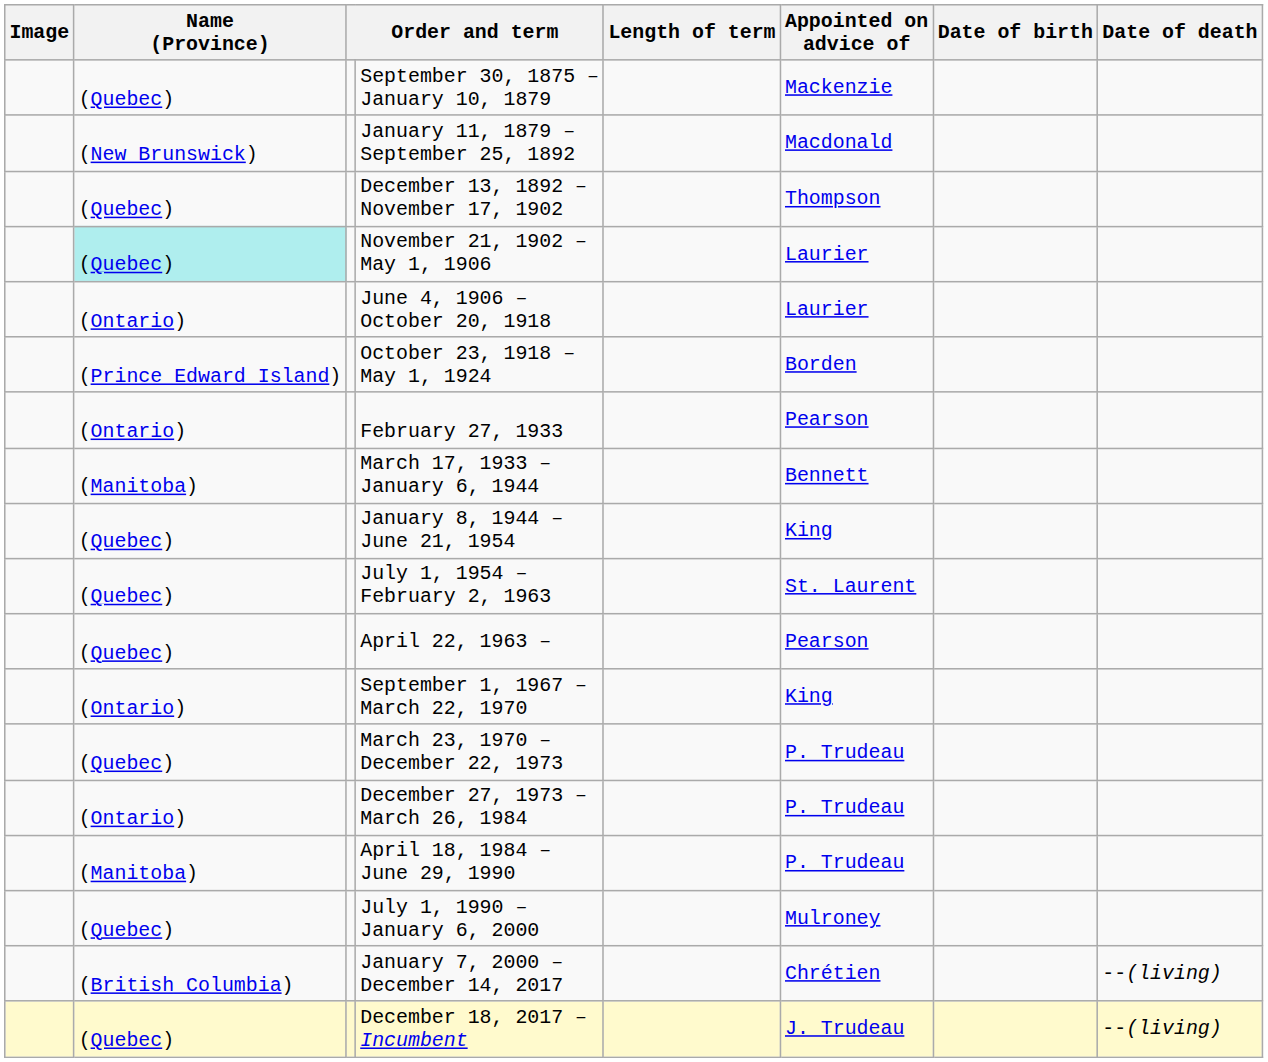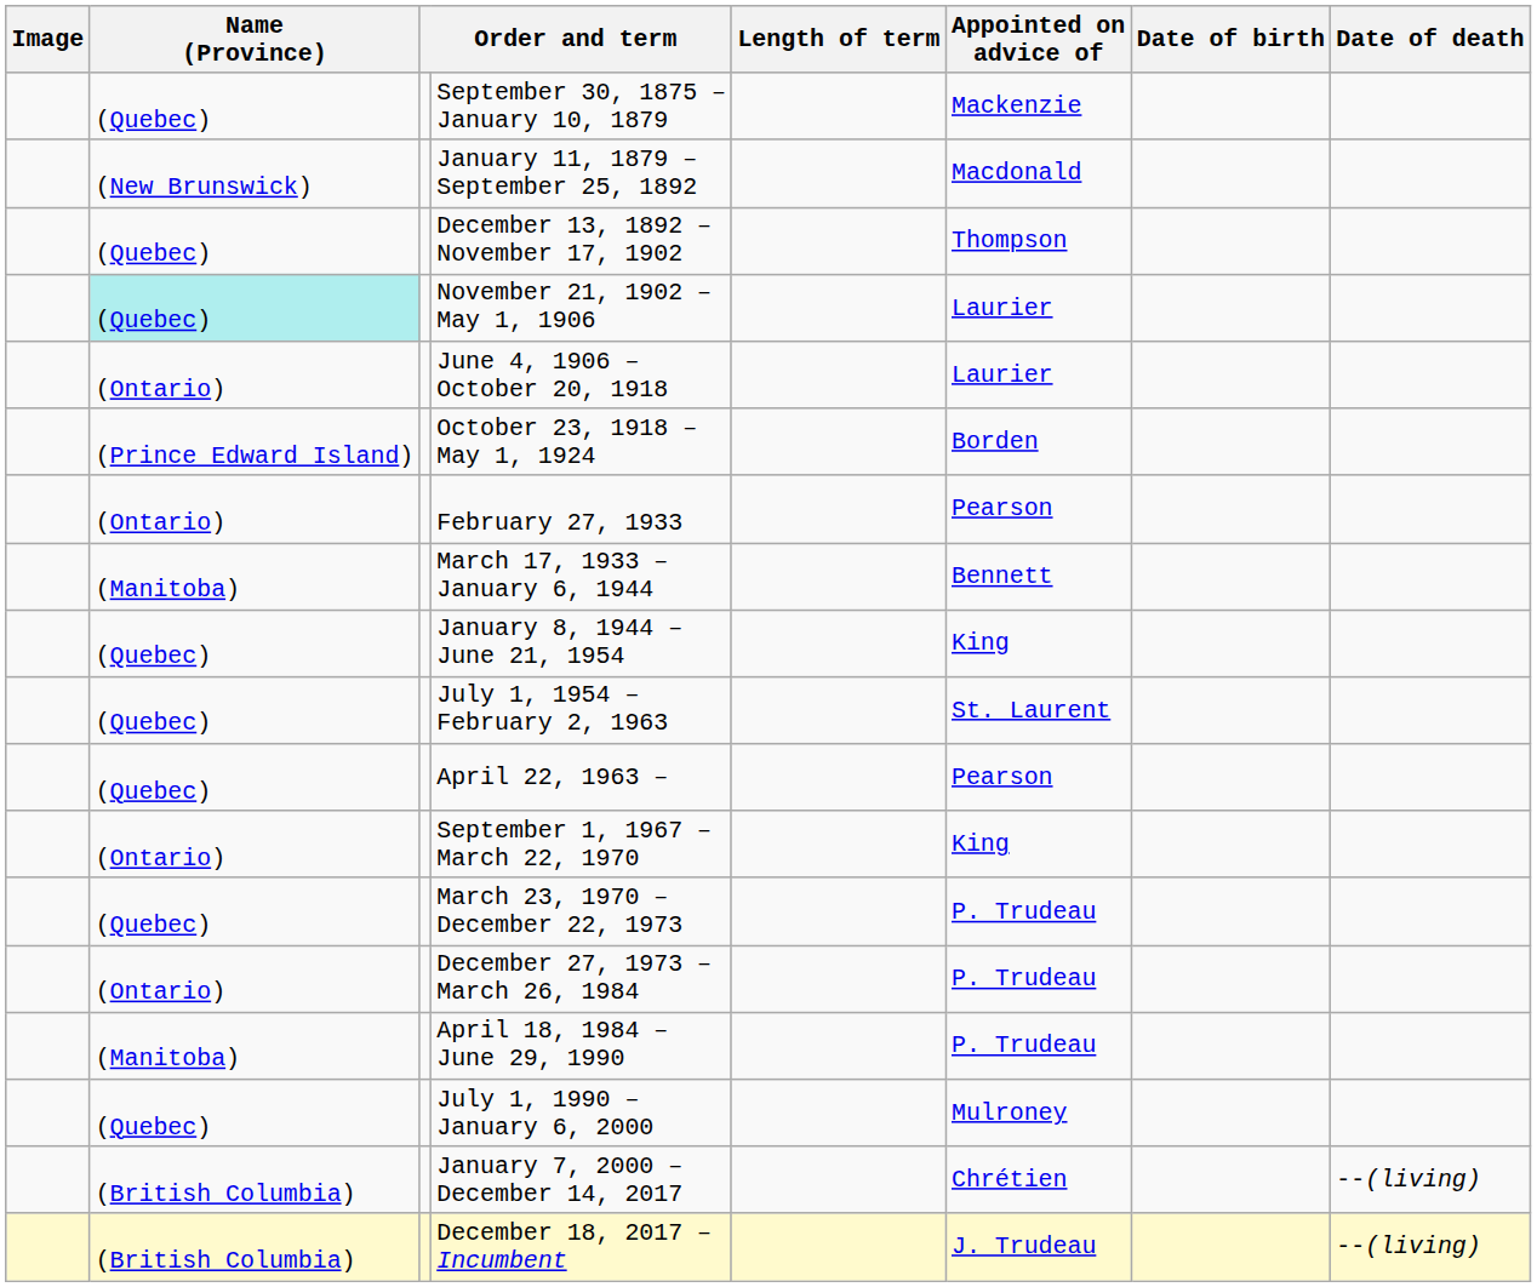 <table class="wikitable sortable">
 <tr>
 <th>Image</th>
 <th>Name<br>(Province)</th>
 <th colspan=2>Order and term</th>
 <th>Length of term</th>
 <th class="unsortable">Appointed on<br>advice of</th>
 <th>Date of birth</th>
 <th>Date of death</th>
 </tr>
 <tr>
 <td></td>
 <td><br>(<a href='#'>Quebec</a>)</td>
 <td></td>
 <td>September 30, 1875 –<br>January 10, 1879</td>
 <td></td>
 <td><a href='#'>Mackenzie</a></td>
 <td></td>
 <td></td>
 </tr>
 <tr>
 <td></td>
 <td><br>(<a href='#'>New Brunswick</a>)</td>
 <td></td>
 <td>January 11, 1879 –<br>September 25, 1892</td>
 <td></td>
 <td><a href='#'>Macdonald</a></td>
 <td></td>
 <td></td>
 </tr>
 <tr>
 <td></td>
 <td><br>(<a href='#'>Quebec</a>)</td>
 <td></td>
 <td>December 13, 1892 –<br>November 17, 1902</td>
 <td></td>
 <td><a href='#'>Thompson</a></td>
 <td></td>
 <td></td>
 </tr>
 <tr>
 <td></td>
 <td style="background: paleturquoise;"><br>(<a href='#'>Quebec</a>)</td>
 <td></td>
 <td>November 21, 1902 –<br>May 1, 1906</td>
 <td></td>
 <td><a href='#'>Laurier</a></td>
 <td></td>
 <td></td>
 </tr>
 <tr>
 <td></td>
 <td><br>(<a href='#'>Ontario</a>)</td>
 <td></td>
 <td>June 4, 1906 –<br>October 20, 1918</td>
 <td></td>
 <td><a href='#'>Laurier</a></td>
 <td></td>
 <td></td>
 </tr>
 <tr>
 <td></td>
 <td><br>(<a href='#'>Prince&nbsp;Edward&nbsp;Island</a>)</td>
 <td></td>
 <td>October 23, 1918 –<br>May 1, 1924</td>
 <td></td>
 <td><a href='#'>Borden</a></td>
 <td></td>
 <td></td>
 </tr>
 <tr>
 <td></td>
 <td><br>(<a href='#'>Ontario</a>)</td>
 <td></td>
 <td><br>February 27, 1933</td>
 <td></td>
 <td><a href='#'>Pearson</a></td>
 <td></td>
 <td></td>
 </tr>
 <tr>
 <td></td>
 <td><br>(<a href='#'>Manitoba</a>)</td>
 <td></td>
 <td>March 17, 1933 –<br>January 6, 1944</td>
 <td></td>
 <td><a href='#'>Bennett</a></td>
 <td></td>
 <td></td>
 </tr>
 <tr>
 <td></td>
 <td><br>(<a href='#'>Quebec</a>)</td>
 <td></td>
 <td>January 8, 1944 –<br>June 21, 1954</td>
 <td></td>
 <td><a href='#'>King</a></td>
 <td></td>
 <td></td>
 </tr>
 <tr>
 <td></td>
 <td><br>(<a href='#'>Quebec</a>)</td>
 <td></td>
 <td>July 1, 1954 –<br>February 2, 1963</td>
 <td></td>
 <td><a href='#'>St. Laurent</a></td>
 <td></td>
 <td></td>
 </tr>
 <tr>
 <td></td>
 <td><br>(<a href='#'>Quebec</a>)</td>
 <td></td>
 <td>April 22, 1963 –<br></td>
 <td></td>
 <td><a href='#'>Pearson</a></td>
 <td></td>
 <td></td>
 </tr>
 <tr>
 <td></td>
 <td><br>(<a href='#'>Ontario</a>)</td>
 <td></td>
 <td>September 1, 1967 –<br>March 22, 1970</td>
 <td></td>
 <td><a href='#'>King</a></td>
 <td></td>
 <td></td>
 </tr>
 <tr>
 <td></td>
 <td><br>(<a href='#'>Quebec</a>)</td>
 <td></td>
 <td>March 23, 1970 –<br>December 22, 1973</td>
 <td></td>
 <td><a href='#'>P. Trudeau</a></td>
 <td></td>
 <td></td>
 </tr>
 <tr>
 <td></td>
 <td><br>(<a href='#'>Ontario</a>)</td>
 <td></td>
 <td>December 27, 1973 –<br>March 26, 1984</td>
 <td></td>
 <td><a href='#'>P. Trudeau</a></td>
 <td></td>
 <td></td>
 </tr>
 <tr>
 <td></td>
 <td><br>(<a href='#'>Manitoba</a>)</td>
 <td></td>
 <td>April 18, 1984 –<br>June 29, 1990</td>
 <td></td>
 <td><a href='#'>P. Trudeau</a></td>
 <td></td>
 <td></td>
 </tr>
 <tr>
 <td></td>
 <td><br>(<a href='#'>Quebec</a>)</td>
 <td></td>
 <td>July 1, 1990 –<br>January 6, 2000</td>
 <td></td>
 <td><a href='#'>Mulroney</a></td>
 <td></td>
 <td></td>
 </tr>
 <tr>
 <td></td>
 <td><br>(<a href='#'>British Columbia</a>)</td>
 <td></td>
 <td>January 7, 2000 –<br>December 14, 2017</td>
 <td></td>
 <td><a href='#'>Chrétien</a></td>
 <td></td>
 <td><span>--</span><em>(living)</em></td>
 </tr>
 <tr bgcolor="#fffacd">
 <td></td>
-<td><br>(<a href='#'>Quebec</a>)</td>
+<td><br>(<a href='#'>British Columbia</a>)</td>
 <td></td>
 <td>December 18, 2017 –<br><em><a href='#'>Incumbent</a></em></td>
 <td><em></em></td>
 <td><a href='#'>J. Trudeau</a></td>
 <td></td>
 <td><span>--</span><em>(living)</em></td>
 </tr>
 </table>
